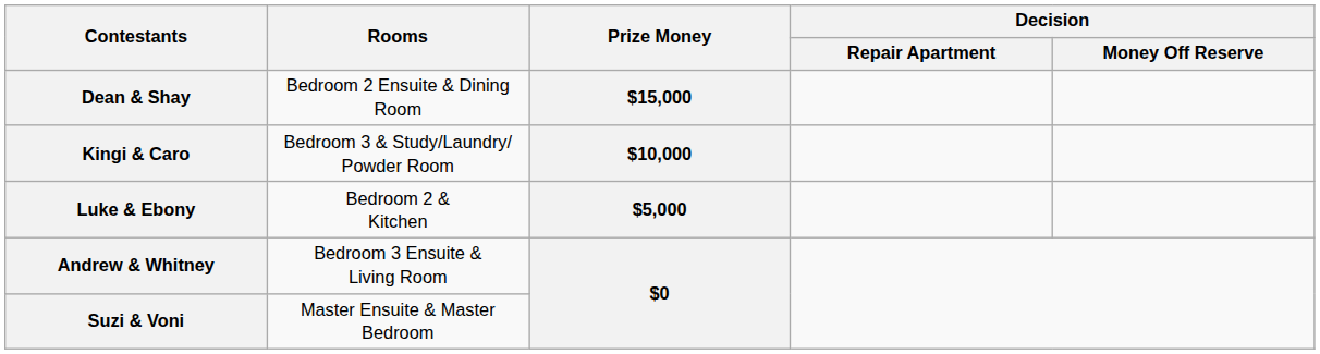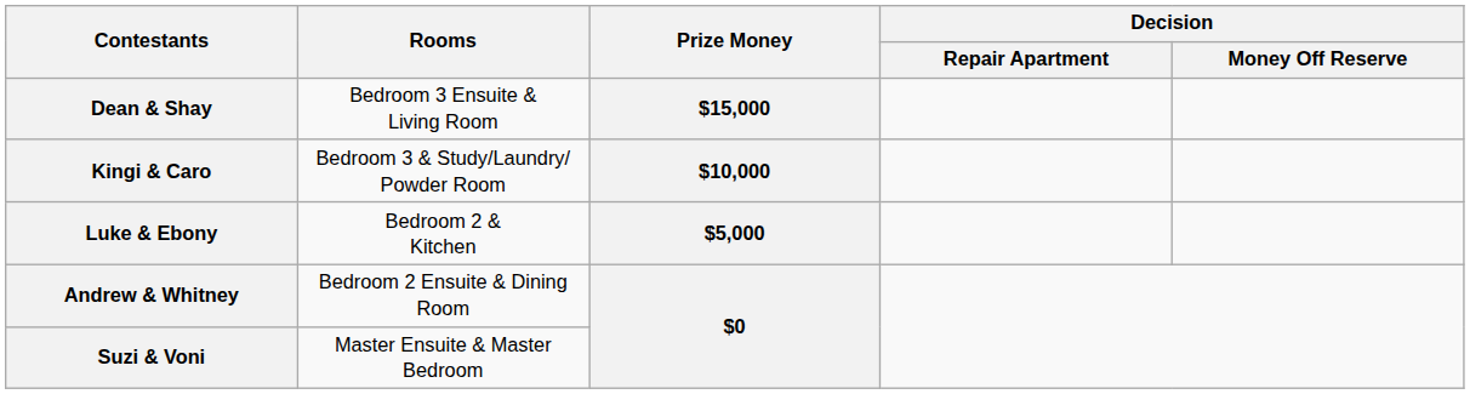 <table class="wikitable" style="text-align: center; font-size: 9pt; line-height:16px; width:70%">
 <tr>
 <th rowspan="2" scope="col" style="width:10%;">Contestants</th>
 <th rowspan="2" scope="col" style="width:10%;">Rooms</th>
 <th rowspan="2" scope="col" style="width:10%;">Prize Money</th>
 <th colspan="2" scope="col" style="width:10%;">Decision</th>
 </tr>
 <tr>
 <th scope="col" style="width:10%;">Repair Apartment</th>
 <th scope="col" style="width:10%;">Money Off Reserve</th>
 </tr>
 <tr>
 <th>Dean & Shay</th>
-<td>Bedroom 2 Ensuite & Dining Room</td>
+<td>Bedroom 3 Ensuite &<br>Living Room</td>
 <th>$15,000</th>
 <td></td>
 <td></td>
 </tr>
 <tr>
 <th>Kingi & Caro</th>
 <td>Bedroom 3 & Study/Laundry/<br>Powder Room</td>
 <th>$10,000</th>
 <td></td>
 <td></td>
 </tr>
 <tr>
 <th>Luke & Ebony</th>
 <td>Bedroom 2 &<br>Kitchen</td>
 <th>$5,000</th>
 <td></td>
 <td></td>
 </tr>
 <tr>
 <th>Andrew & Whitney</th>
-<td>Bedroom 3 Ensuite &<br>Living Room</td>
+<td>Bedroom 2 Ensuite & Dining Room</td>
 <th rowspan="2">$0</th>
 <td rowspan="2" colspan="2"></td>
 </tr>
 <tr>
 <th>Suzi & Voni</th>
 <td>Master Ensuite & Master Bedroom</td>
 </tr>
 </table>
